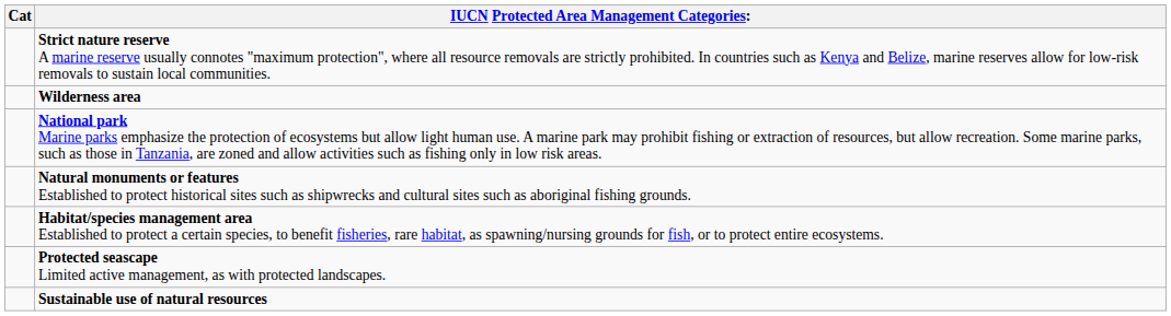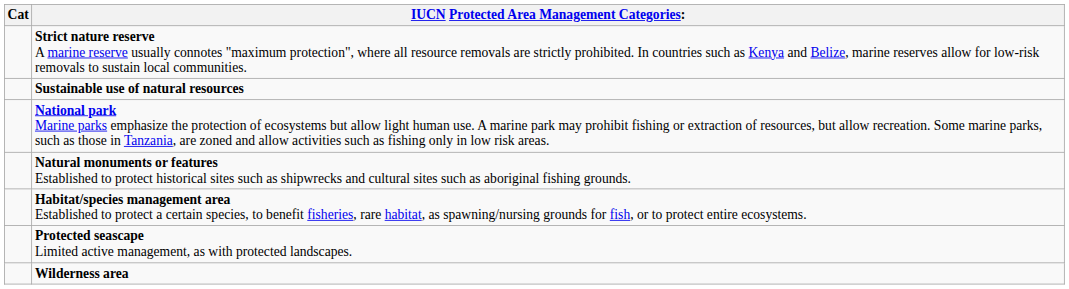 <table class="wikitable">
 <tr>
 <th>Cat</th>
 <th><a href='#'>IUCN</a> <a href='#'>Protected Area Management Categories</a>:</th>
 </tr>
 <tr>
 <td></td>
 <td><strong>Strict nature reserve</strong><br>A <a href='#'>marine reserve</a> usually connotes "maximum protection", where all resource removals are strictly prohibited. In countries such as <a href='#'>Kenya</a> and <a href='#'>Belize</a>, marine reserves allow for low-risk removals to sustain local communities.</td>
 </tr>
 <tr>
 <td></td>
-<td><strong>Wilderness area</strong></td>
+<td><strong>Sustainable use of natural resources</strong></td>
 </tr>
 <tr>
 <td></td>
 <td><strong><a href='#'>National park</a></strong><br><a href='#'>Marine parks</a> emphasize the protection of ecosystems but allow light human use. A marine park may prohibit fishing or extraction of resources, but allow recreation. Some marine parks, such as those in <a href='#'>Tanzania</a>, are zoned and allow activities such as fishing only in low risk areas.</td>
 </tr>
 <tr>
 <td></td>
 <td><strong>Natural monuments or features</strong><br>Established to protect historical sites such as shipwrecks and cultural sites such as aboriginal fishing grounds.</td>
 </tr>
 <tr>
 <td></td>
 <td><strong>Habitat/species management area</strong><br>Established to protect a certain species, to benefit <a href='#'>fisheries</a>, rare <a href='#'>habitat</a>, as spawning/nursing grounds for <a href='#'>fish</a>, or to protect entire ecosystems.</td>
 </tr>
 <tr>
 <td></td>
 <td><strong>Protected seascape</strong><br>Limited active management, as with protected landscapes.</td>
 </tr>
 <tr>
 <td></td>
-<td><strong>Sustainable use of natural resources</strong></td>
+<td><strong>Wilderness area</strong></td>
 </tr>
 </table>
